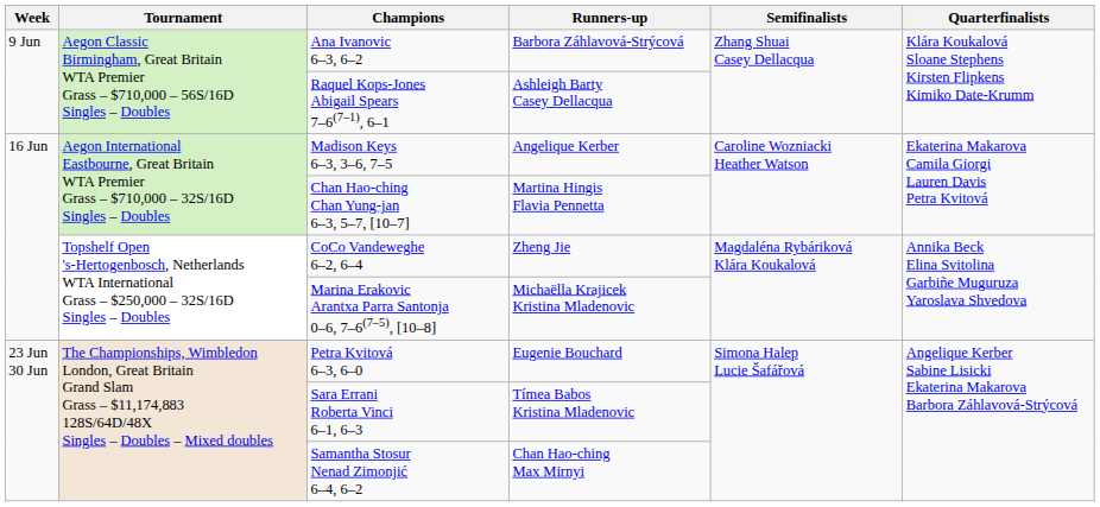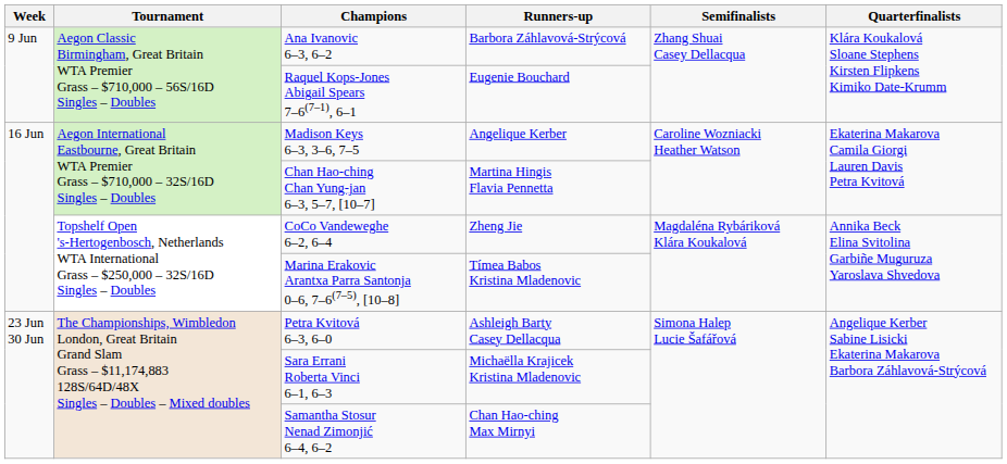 <table class=wikitable style=font-size:95%>
 <tr>
 <th style="width:48px;">Week</th>
 <th style="width:248px;">Tournament</th>
 <th style="width:200px;">Champions</th>
 <th style="width:200px;">Runners-up</th>
 <th style="width:190px;">Semifinalists</th>
 <th style="width:190px;">Quarterfinalists</th>
 </tr>
 <tr valign=top>
 <td rowspan=2>9 Jun</td>
 <td style="background:#D4F1C5;" rowspan="2"><a href='#'>Aegon Classic</a> <br><a href='#'>Birmingham</a>, Great Britain <br> WTA Premier <br> Grass – $710,000 – 56S/16D <br> <a href='#'>Singles</a> – <a href='#'>Doubles</a></td>
 <td> <a href='#'>Ana Ivanovic</a> <br> 6–3, 6–2</td>
 <td> <a href='#'>Barbora Záhlavová-Strýcová</a></td>
 <td rowspan=2> <a href='#'>Zhang Shuai</a> <br>  <a href='#'>Casey Dellacqua</a></td>
 <td rowspan=2> <a href='#'>Klára Koukalová</a> <br>  <a href='#'>Sloane Stephens</a> <br>  <a href='#'>Kirsten Flipkens</a> <br>  <a href='#'>Kimiko Date-Krumm</a></td>
 </tr>
 <tr valign=top>
 <td> <a href='#'>Raquel Kops-Jones</a> <br>  <a href='#'>Abigail Spears</a> <br> 7–6<sup>(7–1)</sup>, 6–1</td>
-<td> <a href='#'>Ashleigh Barty</a> <br>  <a href='#'>Casey Dellacqua</a></td>
+<td> <a href='#'>Eugenie Bouchard</a></td>
 </tr>
 <tr valign=top>
 <td rowspan=4>16 Jun</td>
 <td style="background:#D4F1C5;" rowspan="2"><a href='#'>Aegon International</a> <br><a href='#'>Eastbourne</a>, Great Britain <br> WTA Premier <br> Grass – $710,000 – 32S/16D<br><a href='#'>Singles</a> – <a href='#'>Doubles</a></td>
 <td> <a href='#'>Madison Keys</a> <br> 6–3, 3–6, 7–5</td>
 <td> <a href='#'>Angelique Kerber</a></td>
 <td rowspan=2> <a href='#'>Caroline Wozniacki</a> <br> <a href='#'>Heather Watson</a> <br></td>
 <td rowspan=2> <a href='#'>Ekaterina Makarova</a><br> <a href='#'>Camila Giorgi</a> <br> <a href='#'>Lauren Davis</a> <br> <a href='#'>Petra Kvitová</a></td>
 </tr>
 <tr valign=top>
 <td> <a href='#'>Chan Hao-ching</a> <br>  <a href='#'>Chan Yung-jan</a> <br>6–3, 5–7, [10–7]</td>
 <td> <a href='#'>Martina Hingis</a> <br>  <a href='#'>Flavia Pennetta</a></td>
 </tr>
 <tr valign=top>
 <td style="background:#fff;" rowspan="2"><a href='#'>Topshelf Open</a> <br> <a href='#'>'s-Hertogenbosch</a>, Netherlands<br>WTA International <br> Grass – $250,000 – 32S/16D <br> <a href='#'>Singles</a> – <a href='#'>Doubles</a></td>
 <td> <a href='#'>CoCo Vandeweghe</a> <br> 6–2, 6–4</td>
 <td> <a href='#'>Zheng Jie</a></td>
 <td rowspan=2> <a href='#'>Magdaléna Rybáriková</a> <br>  <a href='#'>Klára Koukalová</a></td>
 <td rowspan=2> <a href='#'>Annika Beck</a> <br>  <a href='#'>Elina Svitolina</a> <br>  <a href='#'>Garbiñe Muguruza</a> <br>  <a href='#'>Yaroslava Shvedova</a></td>
 </tr>
 <tr valign=top>
 <td> <a href='#'>Marina Erakovic</a> <br>  <a href='#'>Arantxa Parra Santonja</a> <br> 0–6, 7–6<sup>(7–5)</sup>, [10–8]</td>
-<td> <a href='#'>Michaëlla Krajicek</a> <br>  <a href='#'>Kristina Mladenovic</a></td>
+<td> <a href='#'>Tímea Babos</a> <br>  <a href='#'>Kristina Mladenovic</a></td>
 </tr>
 <tr valign=top>
 <td rowspan=3>23 Jun<br>30 Jun</td>
 <td style="background:#F3E6D7;" rowspan="3"><a href='#'>The Championships, Wimbledon</a> <br>London, Great Britain <br> Grand Slam <br> Grass – $11,174,883 <br> 128S/64D/48X <br> <a href='#'>Singles</a> – <a href='#'>Doubles</a> – <a href='#'>Mixed doubles</a></td>
 <td> <a href='#'>Petra Kvitová</a><br>6–3, 6–0</td>
-<td> <a href='#'>Eugenie Bouchard</a></td>
+<td> <a href='#'>Ashleigh Barty</a> <br>  <a href='#'>Casey Dellacqua</a></td>
 <td rowspan=3> <a href='#'>Simona Halep</a> <br>  <a href='#'>Lucie Šafářová</a></td>
 <td rowspan=3> <a href='#'>Angelique Kerber</a> <br>  <a href='#'>Sabine Lisicki</a> <br>  <a href='#'>Ekaterina Makarova</a> <br>  <a href='#'>Barbora Záhlavová-Strýcová</a></td>
 </tr>
 <tr valign=top>
 <td> <a href='#'>Sara Errani</a> <br>  <a href='#'>Roberta Vinci</a> <br> 6–1, 6–3</td>
-<td> <a href='#'>Tímea Babos</a> <br>  <a href='#'>Kristina Mladenovic</a></td>
+<td> <a href='#'>Michaëlla Krajicek</a> <br>  <a href='#'>Kristina Mladenovic</a></td>
 </tr>
 <tr valign=top>
 <td> <a href='#'>Samantha Stosur</a> <br>  <a href='#'>Nenad Zimonjić</a><br>6–4, 6–2</td>
 <td> <a href='#'>Chan Hao-ching</a> <br>  <a href='#'>Max Mirnyi</a></td>
 </tr>
 </table>
